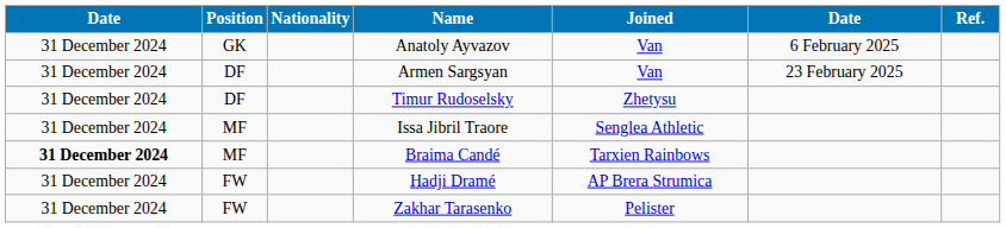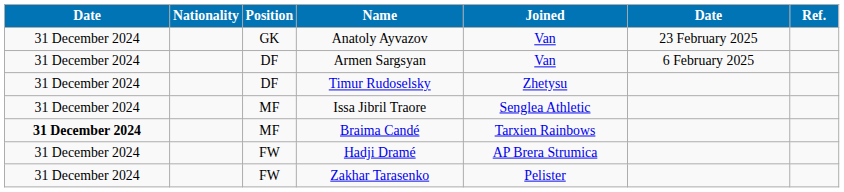 <table class="wikitable"  style="text-align:center; font-size:90%; ">
 <tr>
 <th style="background:#0174B5; color:#FFFFFF; width:200px;">Date</th>
+<th style="background:#0174B5; color:#FFFFFF; width:50px;">Nationality</th>
 <th style="background:#0174B5; color:#FFFFFF; width:50px;">Position</th>
-<th style="background:#0174B5; color:#FFFFFF; width:50px;">Nationality</th>
 <th style="background:#0174B5; color:#FFFFFF; width:200px;">Name</th>
 <th style="background:#0174B5; color:#FFFFFF; width:200px;">Joined</th>
 <th style="background:#0174B5; color:#FFFFFF; width:200px;">Date</th>
 <th style="background:#0174B5; color:#FFFFFF; width:50px;">Ref.</th>
 </tr>
 <tr>
 <td>31 December 2024</td>
+<td></td>
 <td>GK</td>
+<td>Anatoly Ayvazov</td>
+<td><a href='#'>Van</a></td>
+<td>23 February 2025</td>
 <td></td>
-<td>Anatoly Ayvazov</td>
+</tr>
+<tr>
+<td>31 December 2024</td>
+<td></td>
+<td>DF</td>
+<td>Armen Sargsyan</td>
 <td><a href='#'>Van</a></td>
 <td>6 February 2025</td>
 <td></td>
 </tr>
 <tr>
 <td>31 December 2024</td>
+<td></td>
 <td>DF</td>
-<td></td>
-<td>Armen Sargsyan</td>
-<td><a href='#'>Van</a></td>
-<td>23 February 2025</td>
-<td></td>
-</tr>
-<tr>
-<td>31 December 2024</td>
-<td>DF</td>
-<td></td>
 <td><a href='#'>Timur Rudoselsky</a></td>
 <td><a href='#'>Zhetysu</a></td>
 <td></td>
 <td></td>
 </tr>
 <tr>
 <td>31 December 2024</td>
+<td></td>
 <td>MF</td>
-<td></td>
 <td>Issa Jibril Traore</td>
 <td><a href='#'>Senglea Athletic</a></td>
 <td></td>
 <td></td>
 </tr>
 <tr>
 <td><strong>31 December 2024</strong></td>
+<td></td>
 <td>MF</td>
-<td></td>
 <td><a href='#'>Braima Candé</a></td>
 <td><a href='#'>Tarxien Rainbows</a></td>
 <td></td>
 <td></td>
 </tr>
 <tr>
 <td>31 December 2024</td>
+<td></td>
 <td>FW</td>
-<td></td>
 <td><a href='#'>Hadji Dramé</a></td>
 <td><a href='#'>AP Brera Strumica</a></td>
 <td></td>
 <td></td>
 </tr>
 <tr>
 <td>31 December 2024</td>
+<td></td>
 <td>FW</td>
-<td></td>
 <td><a href='#'>Zakhar Tarasenko</a></td>
 <td><a href='#'>Pelister</a></td>
 <td></td>
 <td></td>
 </tr>
 </table>
